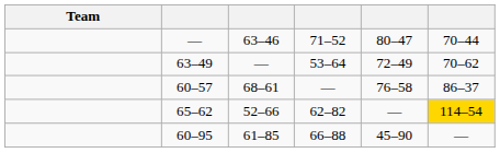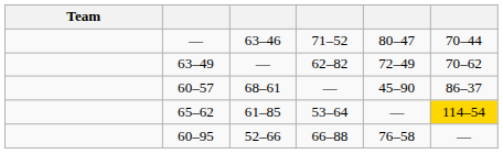 <table class=wikitable style="font-size:90%">
 <tr>
 <th width=150 bgcolor=#F0F0F0 align=left>Team</th>
 <th width=60></th>
 <th width=60></th>
 <th width=60></th>
 <th width=60></th>
 <th width=60></th>
 </tr>
 <tr align=center>
 <td align=left></td>
 <td> —</td>
 <td>63–46</td>
 <td>71–52</td>
 <td>80–47</td>
 <td>70–44</td>
 </tr>
 <tr align=center>
 <td align=left></td>
 <td>63–49</td>
 <td> —</td>
-<td>53–64</td>
+<td>62–82</td>
 <td>72–49</td>
 <td>70–62</td>
 </tr>
 <tr align=center>
 <td align=left></td>
 <td>60–57</td>
 <td>68–61</td>
 <td> —</td>
-<td>76–58</td>
+<td>45–90</td>
 <td>86–37</td>
 </tr>
 <tr align=center>
 <td align=left></td>
 <td>65–62</td>
-<td>52–66</td>
-<td>62–82</td>
+<td>61–85</td>
+<td>53–64</td>
 <td> —</td>
 <td style="background: gold;">114–54</td>
 </tr>
 <tr align=center>
 <td align=left></td>
 <td>60–95</td>
-<td>61–85</td>
+<td>52–66</td>
 <td>66–88</td>
-<td>45–90</td>
+<td>76–58</td>
 <td> —</td>
 </tr>
 </table>
